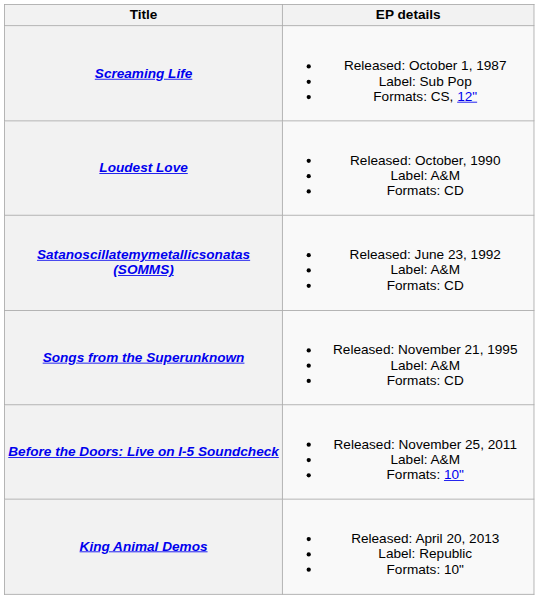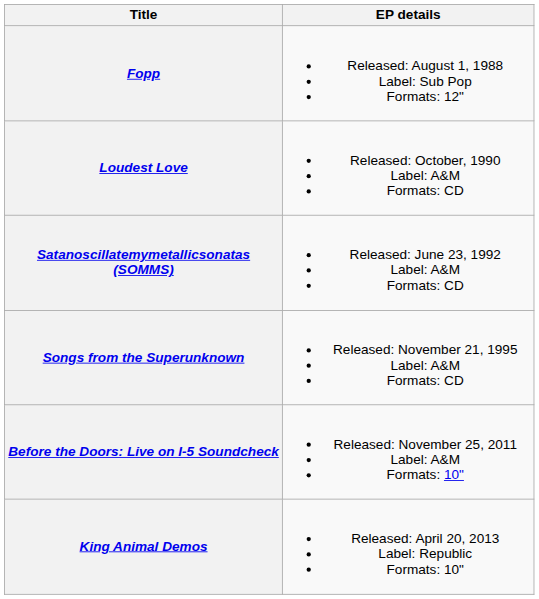 <table class="wikitable plainrowheaders" style="text-align:center;">
 <tr>
 <th scope="col" style="width:20em;">Title</th>
 <th scope="col" style="width:18em;">EP details</th>
 </tr>
 <tr>
-<th scope="row"><em><a href='#'>Screaming Life</a></em></th>
-<td><br><ul><li>Released: October 1, 1987</li><li>Label: Sub Pop</li><li>Formats: CS, <a href='#'>12"</a></li></ul></td>
+<th scope="row"><em><a href='#'>Fopp</a></em></th>
+<td><br><ul><li>Released: August 1, 1988</li><li>Label: Sub Pop</li><li>Formats: 12"</li></ul></td>
 </tr>
 <tr>
 <th scope="row"><em><a href='#'>Loudest Love</a></em></th>
 <td><br><ul><li>Released: October, 1990</li><li>Label: A&M</li><li>Formats: CD</li></ul></td>
 </tr>
 <tr>
 <th scope="row"><em><a href='#'>Satanoscillatemymetallicsonatas (SOMMS)</a></em></th>
 <td><br><ul><li>Released: June 23, 1992</li><li>Label: A&M</li><li>Formats: CD</li></ul></td>
 </tr>
 <tr>
 <th scope="row"><em><a href='#'>Songs from the Superunknown</a></em></th>
 <td><br><ul><li>Released: November 21, 1995</li><li>Label: A&M</li><li>Formats: CD</li></ul></td>
 </tr>
 <tr>
 <th scope="row"><em><a href='#'>Before the Doors: Live on I-5 Soundcheck</a></em></th>
 <td><br><ul><li>Released: November 25, 2011</li><li>Label: A&M</li><li>Formats: <a href='#'>10"</a></li></ul></td>
 </tr>
 <tr>
 <th scope="row"><em><a href='#'>King Animal Demos</a></em></th>
 <td><br><ul><li>Released: April 20, 2013</li><li>Label: Republic</li><li>Formats: 10"</li></ul></td>
 </tr>
 </table>
